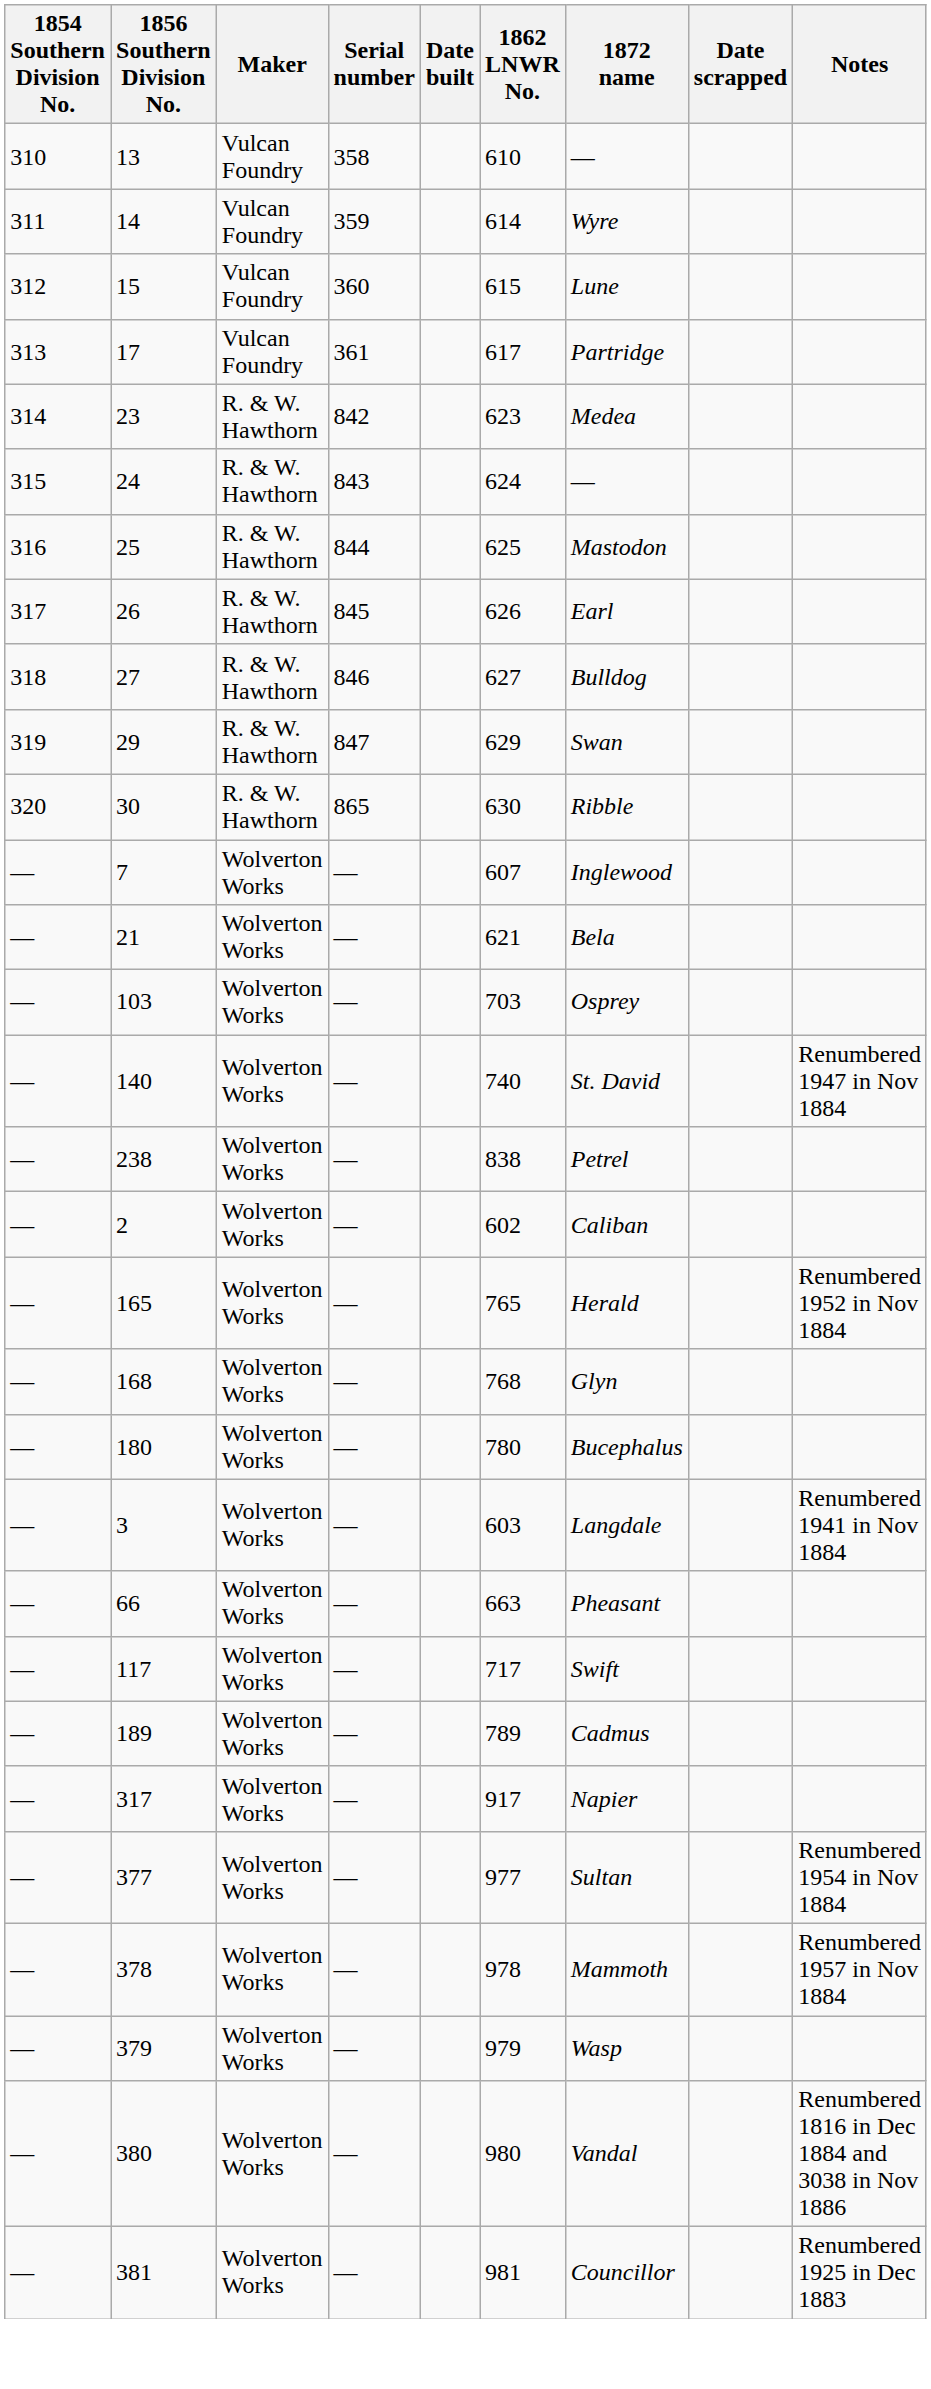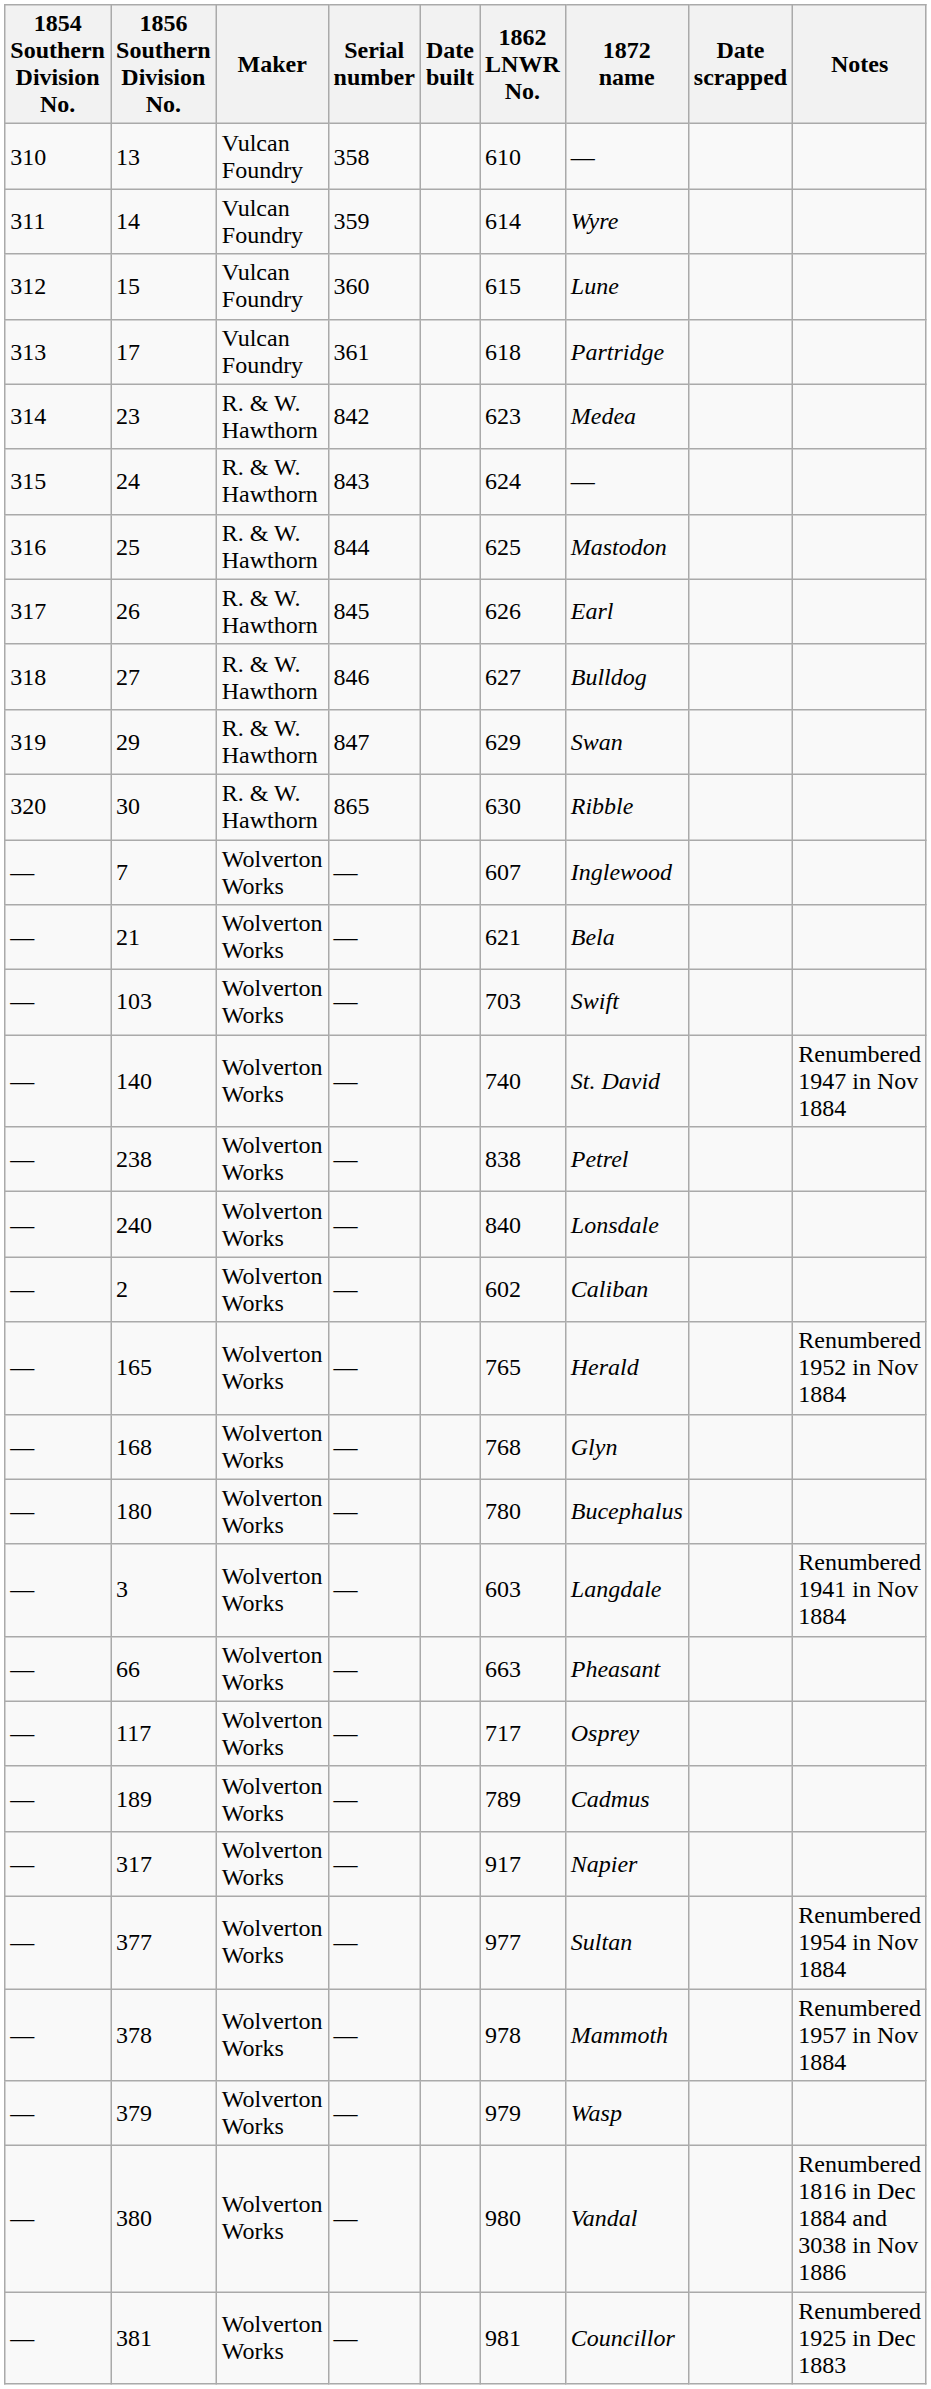 <table class="wikitable sortable collapsible" style="clear:left;">
 <tr>
 <th>1854<br>Southern<br>Division<br>No.</th>
 <th>1856<br>Southern<br>Division<br>No.</th>
 <th>Maker</th>
 <th>Serial<br>number</th>
 <th>Date<br>built</th>
 <th>1862<br>LNWR<br>No.</th>
 <th>1872<br>name</th>
 <th>Date<br>scrapped</th>
 <th>Notes</th>
 </tr>
 <tr>
 <td>310</td>
 <td>13</td>
 <td>Vulcan Foundry</td>
 <td>358</td>
 <td></td>
 <td>610</td>
 <td>—</td>
 <td></td>
 <td></td>
 </tr>
 <tr>
 <td>311</td>
 <td>14</td>
 <td>Vulcan Foundry</td>
 <td>359</td>
 <td></td>
 <td>614</td>
 <td><em>Wyre</em></td>
 <td></td>
 <td></td>
 </tr>
 <tr>
 <td>312</td>
 <td>15</td>
 <td>Vulcan Foundry</td>
 <td>360</td>
 <td></td>
 <td>615</td>
 <td><em>Lune</em></td>
 <td></td>
 <td></td>
 </tr>
 <tr>
 <td>313</td>
 <td>17</td>
 <td>Vulcan Foundry</td>
 <td>361</td>
 <td></td>
-<td>617</td>
+<td>618</td>
 <td><em>Partridge</em></td>
 <td></td>
 <td></td>
 </tr>
 <tr>
 <td>314</td>
 <td>23</td>
 <td>R. & W. Hawthorn</td>
 <td>842</td>
 <td></td>
 <td>623</td>
 <td><em>Medea</em></td>
 <td></td>
 <td></td>
 </tr>
 <tr>
 <td>315</td>
 <td>24</td>
 <td>R. & W. Hawthorn</td>
 <td>843</td>
 <td></td>
 <td>624</td>
 <td>—</td>
 <td></td>
 <td></td>
 </tr>
 <tr>
 <td>316</td>
 <td>25</td>
 <td>R. & W. Hawthorn</td>
 <td>844</td>
 <td></td>
 <td>625</td>
 <td><em>Mastodon</em></td>
 <td></td>
 <td></td>
 </tr>
 <tr>
 <td>317</td>
 <td>26</td>
 <td>R. & W. Hawthorn</td>
 <td>845</td>
 <td></td>
 <td>626</td>
 <td><em>Earl</em></td>
 <td></td>
 <td></td>
 </tr>
 <tr>
 <td>318</td>
 <td>27</td>
 <td>R. & W. Hawthorn</td>
 <td>846</td>
 <td></td>
 <td>627</td>
 <td><em>Bulldog</em></td>
 <td></td>
 <td></td>
 </tr>
 <tr>
 <td>319</td>
 <td>29</td>
 <td>R. & W. Hawthorn</td>
 <td>847</td>
 <td></td>
 <td>629</td>
 <td><em>Swan</em></td>
 <td></td>
 <td></td>
 </tr>
 <tr>
 <td>320</td>
 <td>30</td>
 <td>R. & W. Hawthorn</td>
 <td>865</td>
 <td></td>
 <td>630</td>
 <td><em>Ribble</em></td>
 <td></td>
 <td></td>
 </tr>
 <tr>
 <td>—</td>
 <td>7</td>
 <td>Wolverton Works</td>
 <td>—</td>
 <td></td>
 <td>607</td>
 <td><em>Inglewood</em></td>
 <td></td>
 <td></td>
 </tr>
 <tr>
 <td>—</td>
 <td>21</td>
 <td>Wolverton Works</td>
 <td>—</td>
 <td></td>
 <td>621</td>
 <td><em>Bela</em></td>
 <td></td>
 <td></td>
 </tr>
 <tr>
 <td>—</td>
 <td>103</td>
 <td>Wolverton Works</td>
 <td>—</td>
 <td></td>
 <td>703</td>
-<td><em>Osprey</em></td>
+<td><em>Swift</em></td>
 <td></td>
 <td></td>
 </tr>
 <tr>
 <td>—</td>
 <td>140</td>
 <td>Wolverton Works</td>
 <td>—</td>
 <td></td>
 <td>740</td>
 <td><em>St. David</em></td>
 <td></td>
 <td>Renumbered 1947 in Nov 1884</td>
 </tr>
 <tr>
 <td>—</td>
 <td>238</td>
 <td>Wolverton Works</td>
 <td>—</td>
 <td></td>
 <td>838</td>
 <td><em>Petrel</em></td>
+<td></td>
+<td></td>
+</tr>
+<tr>
+<td>—</td>
+<td>240</td>
+<td>Wolverton Works</td>
+<td>—</td>
+<td></td>
+<td>840</td>
+<td><em>Lonsdale</em></td>
 <td></td>
 <td></td>
 </tr>
 <tr>
 <td>—</td>
 <td>2</td>
 <td>Wolverton Works</td>
 <td>—</td>
 <td></td>
 <td>602</td>
 <td><em>Caliban</em></td>
 <td></td>
 <td></td>
 </tr>
 <tr>
 <td>—</td>
 <td>165</td>
 <td>Wolverton Works</td>
 <td>—</td>
 <td></td>
 <td>765</td>
 <td><em>Herald</em></td>
 <td></td>
 <td>Renumbered 1952 in Nov 1884</td>
 </tr>
 <tr>
 <td>—</td>
 <td>168</td>
 <td>Wolverton Works</td>
 <td>—</td>
 <td></td>
 <td>768</td>
 <td><em>Glyn</em></td>
 <td></td>
 <td></td>
 </tr>
 <tr>
 <td>—</td>
 <td>180</td>
 <td>Wolverton Works</td>
 <td>—</td>
 <td></td>
 <td>780</td>
 <td><em>Bucephalus</em></td>
 <td></td>
 <td></td>
 </tr>
 <tr>
 <td>—</td>
 <td>3</td>
 <td>Wolverton Works</td>
 <td>—</td>
 <td></td>
 <td>603</td>
 <td><em>Langdale</em></td>
 <td></td>
 <td>Renumbered 1941 in Nov 1884</td>
 </tr>
 <tr>
 <td>—</td>
 <td>66</td>
 <td>Wolverton Works</td>
 <td>—</td>
 <td></td>
 <td>663</td>
 <td><em>Pheasant</em></td>
 <td></td>
 <td></td>
 </tr>
 <tr>
 <td>—</td>
 <td>117</td>
 <td>Wolverton Works</td>
 <td>—</td>
 <td></td>
 <td>717</td>
-<td><em>Swift</em></td>
+<td><em>Osprey</em></td>
 <td></td>
 <td></td>
 </tr>
 <tr>
 <td>—</td>
 <td>189</td>
 <td>Wolverton Works</td>
 <td>—</td>
 <td></td>
 <td>789</td>
 <td><em>Cadmus</em></td>
 <td></td>
 <td></td>
 </tr>
 <tr>
 <td>—</td>
 <td>317</td>
 <td>Wolverton Works</td>
 <td>—</td>
 <td></td>
 <td>917</td>
 <td><em>Napier</em></td>
 <td></td>
 <td></td>
 </tr>
 <tr>
 <td>—</td>
 <td>377</td>
 <td>Wolverton Works</td>
 <td>—</td>
 <td></td>
 <td>977</td>
 <td><em>Sultan</em></td>
 <td></td>
 <td>Renumbered 1954 in Nov 1884</td>
 </tr>
 <tr>
 <td>—</td>
 <td>378</td>
 <td>Wolverton Works</td>
 <td>—</td>
 <td></td>
 <td>978</td>
 <td><em>Mammoth</em></td>
 <td></td>
 <td>Renumbered 1957 in Nov 1884</td>
 </tr>
 <tr>
 <td>—</td>
 <td>379</td>
 <td>Wolverton Works</td>
 <td>—</td>
 <td></td>
 <td>979</td>
 <td><em>Wasp</em></td>
 <td></td>
 <td></td>
 </tr>
 <tr>
 <td>—</td>
 <td>380</td>
 <td>Wolverton Works</td>
 <td>—</td>
 <td></td>
 <td>980</td>
 <td><em>Vandal</em></td>
 <td></td>
 <td>Renumbered 1816 in Dec 1884 and 3038 in Nov 1886</td>
 </tr>
 <tr>
 <td>—</td>
 <td>381</td>
 <td>Wolverton Works</td>
 <td>—</td>
 <td></td>
 <td>981</td>
 <td><em>Councillor</em></td>
 <td></td>
 <td>Renumbered 1925 in Dec 1883</td>
 </tr>
 </table>
